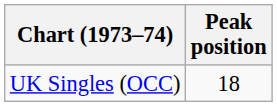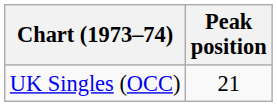 <table class="wikitable sortable">
 <tr>
 <th>Chart (1973–74)</th>
 <th>Peak<br>position</th>
 </tr>
 <tr>
 <td><a href='#'>UK Singles</a> (<a href='#'>OCC</a>)</td>
-<td style="text-align:center;">18</td>
+<td style="text-align:center;">21</td>
 </tr>
 </table>
